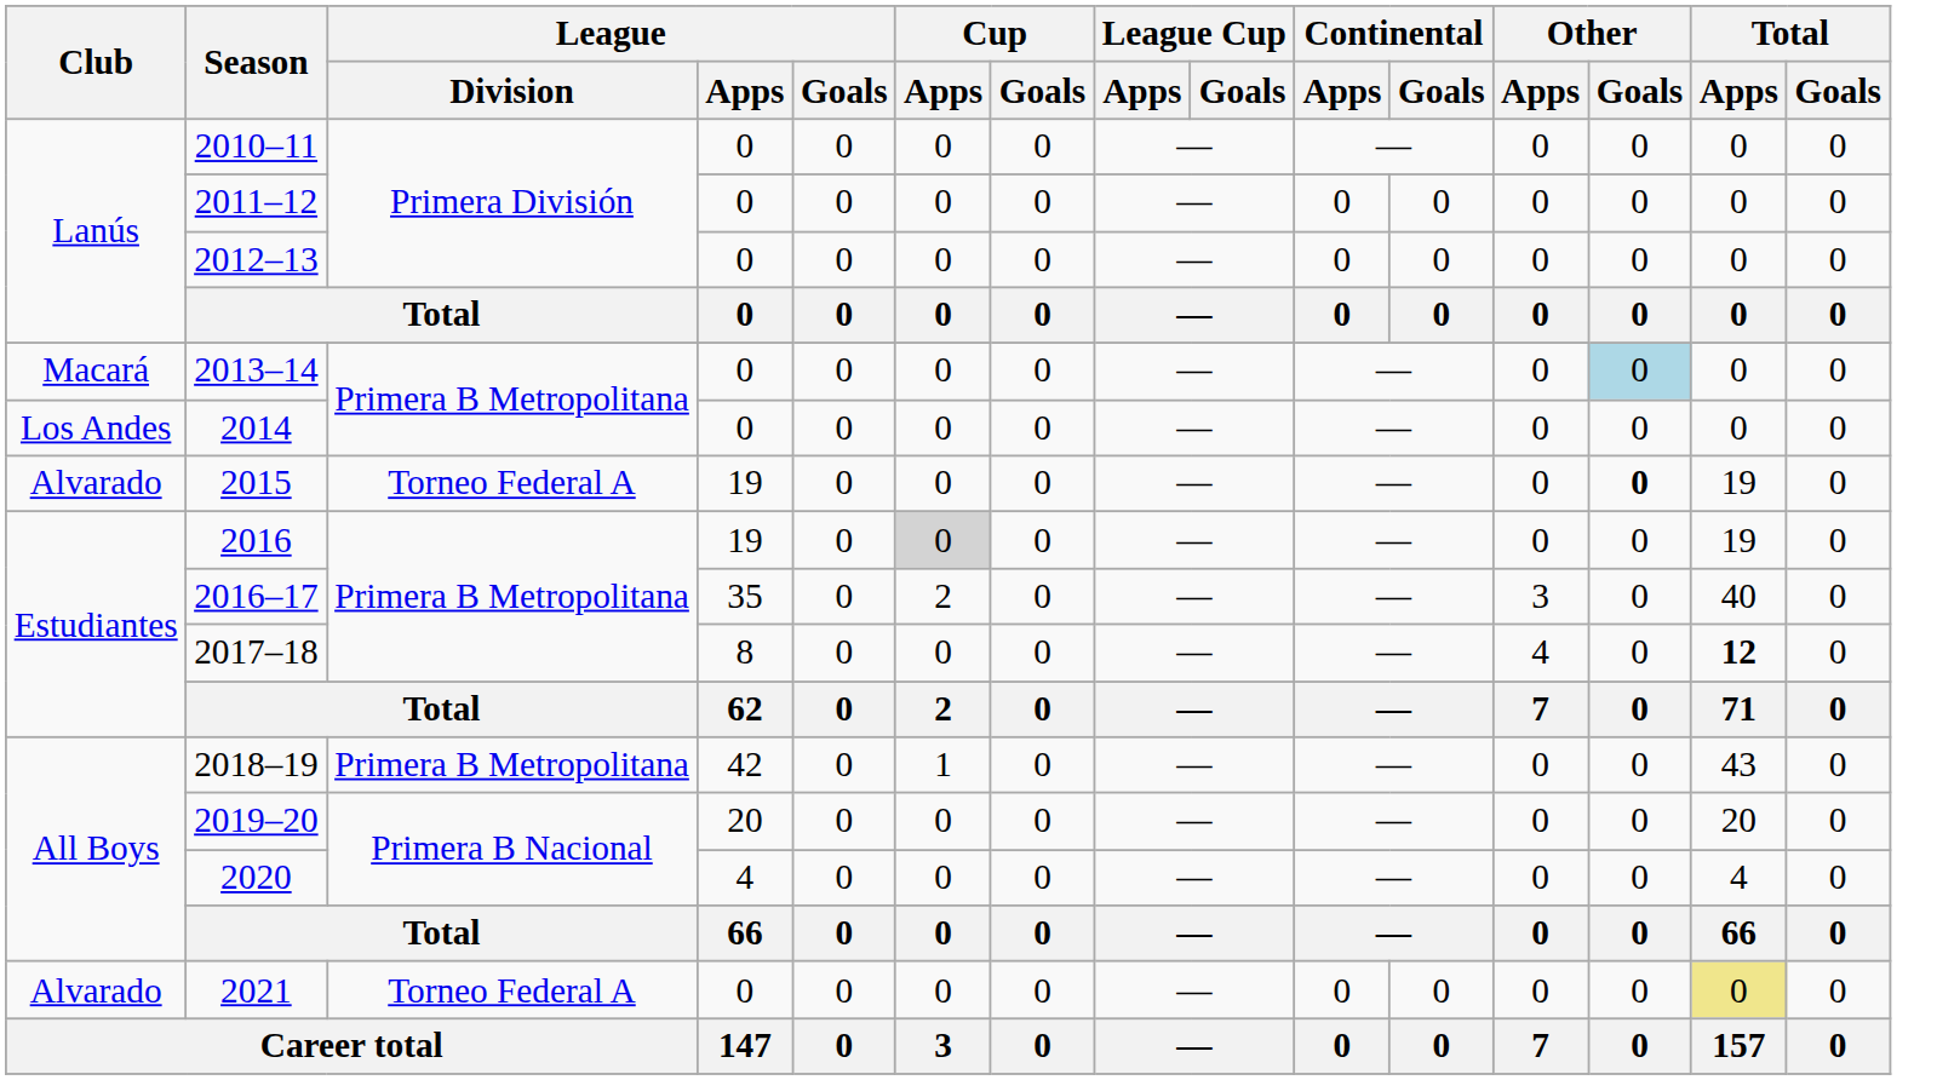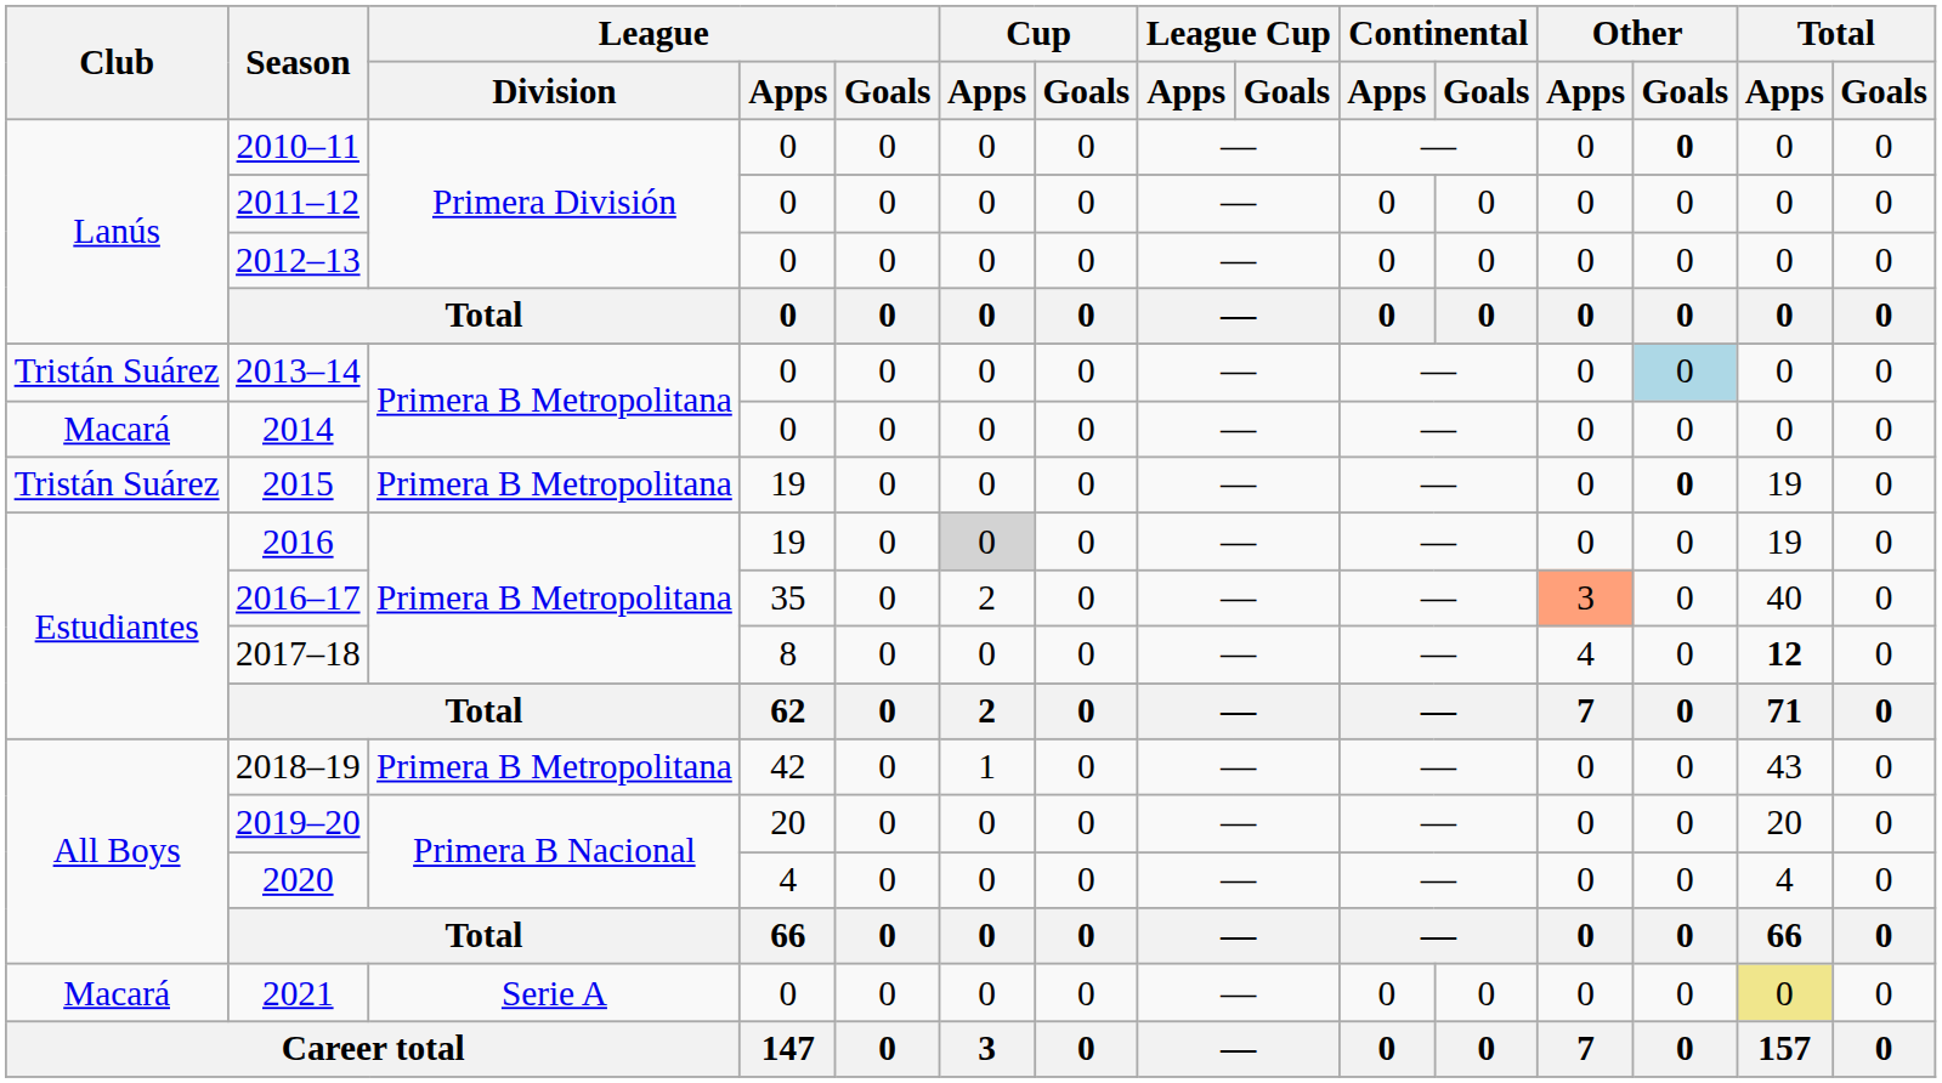 <table class="wikitable" style="text-align:center">
 <tr>
 <th rowspan="2">Club</th>
 <th rowspan="2">Season</th>
 <th colspan="3">League</th>
 <th colspan="2">Cup</th>
 <th colspan="2">League Cup</th>
 <th colspan="2">Continental</th>
 <th colspan="2">Other</th>
 <th colspan="2">Total</th>
 </tr>
 <tr>
 <th>Division</th>
 <th>Apps</th>
 <th>Goals</th>
 <th>Apps</th>
 <th>Goals</th>
 <th>Apps</th>
 <th>Goals</th>
 <th>Apps</th>
 <th>Goals</th>
 <th>Apps</th>
 <th>Goals</th>
 <th>Apps</th>
 <th>Goals</th>
 </tr>
 <tr>
 <td rowspan="4"><a href='#'>Lanús</a></td>
 <td><a href='#'>2010–11</a></td>
 <td rowspan="3"><a href='#'>Primera División</a></td>
 <td>0</td>
 <td>0</td>
 <td>0</td>
 <td>0</td>
 <td colspan="2">—</td>
 <td colspan="2">—</td>
 <td>0</td>
-<td>0</td>
+<td><strong>0</strong></td>
 <td>0</td>
 <td>0</td>
 </tr>
 <tr>
 <td><a href='#'>2011–12</a></td>
 <td>0</td>
 <td>0</td>
 <td>0</td>
 <td>0</td>
 <td colspan="2">—</td>
 <td>0</td>
 <td>0</td>
 <td>0</td>
 <td>0</td>
 <td>0</td>
 <td>0</td>
 </tr>
 <tr>
 <td><a href='#'>2012–13</a></td>
 <td>0</td>
 <td>0</td>
 <td>0</td>
 <td>0</td>
 <td colspan="2">—</td>
 <td>0</td>
 <td>0</td>
 <td>0</td>
 <td>0</td>
 <td>0</td>
 <td>0</td>
 </tr>
 <tr>
 <th colspan="2">Total</th>
 <th>0</th>
 <th>0</th>
 <th>0</th>
 <th>0</th>
 <th colspan="2">—</th>
 <th>0</th>
 <th>0</th>
 <th>0</th>
 <th>0</th>
 <th>0</th>
 <th>0</th>
 </tr>
 <tr>
-<td rowspan="1"><a href='#'>Macará</a></td>
+<td rowspan="1"><a href='#'>Tristán Suárez</a></td>
 <td><a href='#'>2013–14</a></td>
 <td rowspan="2"><a href='#'>Primera B Metropolitana</a></td>
 <td>0</td>
 <td>0</td>
 <td>0</td>
 <td>0</td>
 <td colspan="2">—</td>
 <td colspan="2">—</td>
 <td>0</td>
 <td style="background: lightblue;">0</td>
 <td>0</td>
 <td>0</td>
 </tr>
 <tr>
-<td rowspan="1"><a href='#'>Los Andes</a></td>
+<td rowspan="1"><a href='#'>Macará</a></td>
 <td><a href='#'>2014</a></td>
 <td>0</td>
 <td>0</td>
 <td>0</td>
 <td>0</td>
 <td colspan="2">—</td>
 <td colspan="2">—</td>
 <td>0</td>
 <td>0</td>
 <td>0</td>
 <td>0</td>
 </tr>
 <tr>
-<td rowspan="1"><a href='#'>Alvarado</a></td>
+<td rowspan="1"><a href='#'>Tristán Suárez</a></td>
 <td><a href='#'>2015</a></td>
-<td rowspan="1"><a href='#'>Torneo Federal A</a></td>
+<td rowspan="1"><a href='#'>Primera B Metropolitana</a></td>
 <td>19</td>
 <td>0</td>
 <td>0</td>
 <td>0</td>
 <td colspan="2">—</td>
 <td colspan="2">—</td>
 <td>0</td>
 <td><strong>0</strong></td>
 <td>19</td>
 <td>0</td>
 </tr>
 <tr>
 <td rowspan="4"><a href='#'>Estudiantes</a></td>
 <td><a href='#'>2016</a></td>
 <td rowspan="3"><a href='#'>Primera B Metropolitana</a></td>
 <td>19</td>
 <td>0</td>
 <td style="background: lightgrey;">0</td>
 <td>0</td>
 <td colspan="2">—</td>
 <td colspan="2">—</td>
 <td>0</td>
 <td>0</td>
 <td>19</td>
 <td>0</td>
 </tr>
 <tr>
 <td><a href='#'>2016–17</a></td>
 <td>35</td>
 <td>0</td>
 <td>2</td>
 <td>0</td>
 <td colspan="2">—</td>
 <td colspan="2">—</td>
-<td>3</td>
+<td style="background: lightsalmon;">3</td>
 <td>0</td>
 <td>40</td>
 <td>0</td>
 </tr>
 <tr>
 <td>2017–18</td>
 <td>8</td>
 <td>0</td>
 <td>0</td>
 <td>0</td>
 <td colspan="2">—</td>
 <td colspan="2">—</td>
 <td>4</td>
 <td>0</td>
 <td><strong>12</strong></td>
 <td>0</td>
 </tr>
 <tr>
 <th colspan="2">Total</th>
 <th>62</th>
 <th>0</th>
 <th>2</th>
 <th>0</th>
 <th colspan="2">—</th>
 <th colspan="2">—</th>
 <th>7</th>
 <th>0</th>
 <th>71</th>
 <th>0</th>
 </tr>
 <tr>
 <td rowspan="4"><a href='#'>All Boys</a></td>
 <td>2018–19</td>
 <td rowspan="1"><a href='#'>Primera B Metropolitana</a></td>
 <td>42</td>
 <td>0</td>
 <td>1</td>
 <td>0</td>
 <td colspan="2">—</td>
 <td colspan="2">—</td>
 <td>0</td>
 <td>0</td>
 <td>43</td>
 <td>0</td>
 </tr>
 <tr>
 <td><a href='#'>2019–20</a></td>
 <td rowspan="2"><a href='#'>Primera B Nacional</a></td>
 <td>20</td>
 <td>0</td>
 <td>0</td>
 <td>0</td>
 <td colspan="2">—</td>
 <td colspan="2">—</td>
 <td>0</td>
 <td>0</td>
 <td>20</td>
 <td>0</td>
 </tr>
 <tr>
 <td><a href='#'>2020</a></td>
 <td>4</td>
 <td>0</td>
 <td>0</td>
 <td>0</td>
 <td colspan="2">—</td>
 <td colspan="2">—</td>
 <td>0</td>
 <td>0</td>
 <td>4</td>
 <td>0</td>
 </tr>
 <tr>
 <th colspan="2">Total</th>
 <th>66</th>
 <th>0</th>
 <th>0</th>
 <th>0</th>
 <th colspan="2">—</th>
 <th colspan="2">—</th>
 <th>0</th>
 <th>0</th>
 <th>66</th>
 <th>0</th>
 </tr>
 <tr>
-<td rowspan="1"><a href='#'>Alvarado</a></td>
+<td rowspan="1"><a href='#'>Macará</a></td>
 <td><a href='#'>2021</a></td>
-<td rowspan="1"><a href='#'>Torneo Federal A</a></td>
+<td rowspan="1"><a href='#'>Serie A</a></td>
 <td>0</td>
 <td>0</td>
 <td>0</td>
 <td>0</td>
 <td colspan="2">—</td>
 <td>0</td>
 <td>0</td>
 <td>0</td>
 <td>0</td>
 <td style="background: khaki;">0</td>
 <td>0</td>
 </tr>
 <tr>
 <th colspan="3">Career total</th>
 <th>147</th>
 <th>0</th>
 <th>3</th>
 <th>0</th>
 <th colspan="2">—</th>
 <th>0</th>
 <th>0</th>
 <th>7</th>
 <th>0</th>
 <th>157</th>
 <th>0</th>
 </tr>
 </table>
